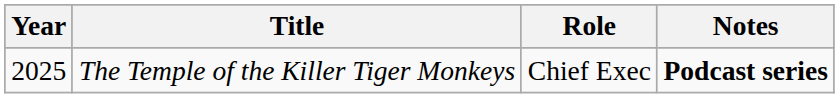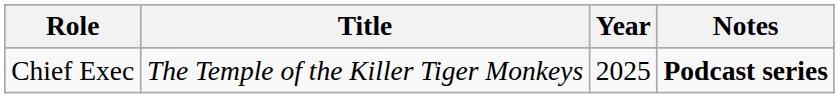 <table class="wikitable sortable">
 <tr>
+<th>Role</th>
+<th>Title</th>
 <th>Year</th>
-<th>Title</th>
-<th>Role</th>
 <th class="unsortable">Notes</th>
 </tr>
 <tr>
+<td>Chief Exec</td>
+<td><em>The Temple of the Killer Tiger Monkeys</em></td>
 <td>2025</td>
-<td><em>The Temple of the Killer Tiger Monkeys</em></td>
-<td>Chief Exec</td>
 <td><strong>Podcast series</strong></td>
 </tr>
 </table>
